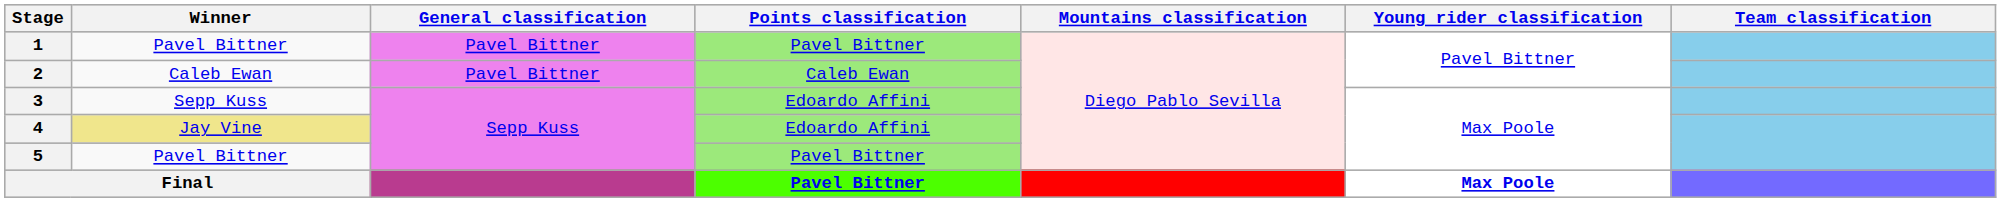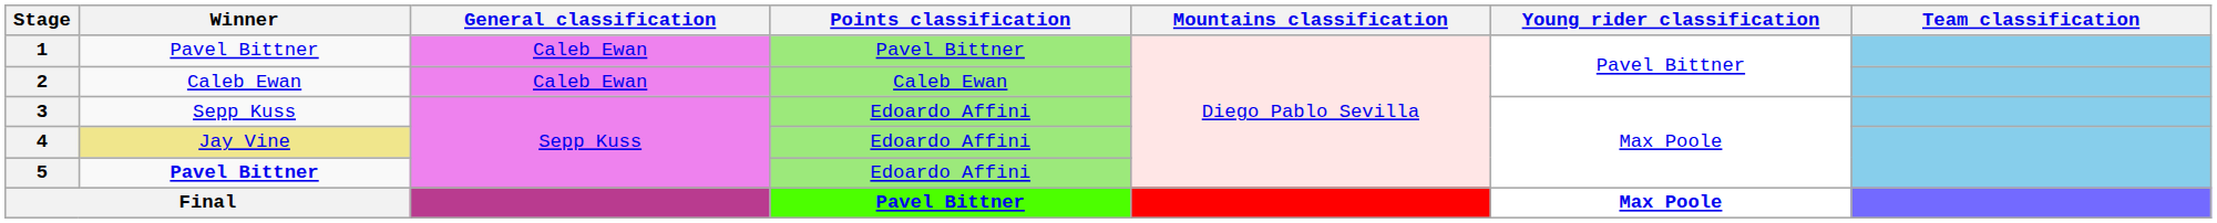 <table class="wikitable" style="text-align: center; font-size:smaller;">
 <tr>
 <th scope="col" style="width:1%;">Stage</th>
 <th scope="col" style="width:11.5%;">Winner</th>
 <th scope="col" style="width:12.5%;"><a href='#'>General classification</a><br></th>
 <th scope="col" style="width:12.5%;"><a href='#'>Points classification</a><br></th>
 <th scope="col" style="width:12.5%;"><a href='#'>Mountains classification</a><br></th>
 <th scope="col" style="width:12.5%;"><a href='#'>Young rider classification</a><br></th>
 <th scope="col" style="width:12.5%;"><a href='#'>Team classification</a></th>
 </tr>
 <tr>
 <th>1</th>
 <td><a href='#'>Pavel Bittner</a></td>
-<td style="background:violet"><a href='#'>Pavel Bittner</a></td>
+<td style="background:violet"><a href='#'>Caleb Ewan</a></td>
 <td style="background:#9CE97B;"><a href='#'>Pavel Bittner</a></td>
 <td rowspan="5" style="background:#FFE6E6;"><a href='#'>Diego Pablo Sevilla</a></td>
 <td rowspan="2" style="background:white;"><a href='#'>Pavel Bittner</a></td>
 <td style="background:skyblue;"></td>
 </tr>
 <tr>
 <th>2</th>
 <td><a href='#'>Caleb Ewan</a></td>
-<td style="background:violet"><a href='#'>Pavel Bittner</a></td>
+<td style="background:violet"><a href='#'>Caleb Ewan</a></td>
 <td style="background:#9CE97B;"><a href='#'>Caleb Ewan</a></td>
 <td style="background:skyblue;"></td>
 </tr>
 <tr>
 <th>3</th>
 <td><a href='#'>Sepp Kuss</a></td>
 <td rowspan="3" style="background:violet"><a href='#'>Sepp Kuss</a></td>
 <td style="background:#9CE97B;"><a href='#'>Edoardo Affini</a></td>
 <td rowspan="3" style="background:white;"><a href='#'>Max Poole</a></td>
 <td style="background:skyblue;"></td>
 </tr>
 <tr>
 <th>4</th>
 <td style="background: khaki;"><a href='#'>Jay Vine</a></td>
 <td style="background:#9CE97B;"><a href='#'>Edoardo Affini</a></td>
 <td rowspan="2" style="background:skyblue;"></td>
 </tr>
 <tr>
 <th>5</th>
-<td><a href='#'>Pavel Bittner</a></td>
-<td style="background:#9CE97B;"><a href='#'>Pavel Bittner</a></td>
+<td><strong><a href='#'>Pavel Bittner</a></strong></td>
+<td style="background:#9CE97B;"><a href='#'>Edoardo Affini</a></td>
 </tr>
 <tr>
 <th colspan="2">Final</th>
 <th style="background:#B93B8F;"></th>
 <th style="background:#4CFF00;"><a href='#'>Pavel Bittner</a></th>
 <th style="background:red;"></th>
 <th style="background:white;"><a href='#'>Max Poole</a></th>
 <th style="background:#736aff;"></th>
 </tr>
 </table>
